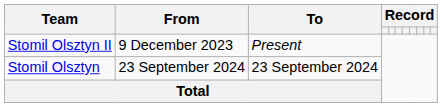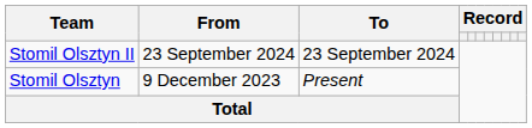 <table class="wikitable" style="text-align: center;">
 <tr>
 <th rowspan="2">Team</th>
 <th rowspan="2">From</th>
 <th rowspan="2">To</th>
 <th colspan="8">Record</th>
 </tr>
 <tr>
 <th></th>
 <th></th>
 <th></th>
 <th></th>
 <th></th>
 <th></th>
 <th></th>
 <th></th>
 </tr>
 <tr>
 <td align=left><a href='#'>Stomil Olsztyn II</a></td>
-<td align=left>9 December 2023</td>
-<td align=left><em>Present</em><br></td>
+<td align=left>23 September 2024</td>
+<td align=left>23 September 2024<br></td>
 </tr>
 <tr>
 <td align=left><a href='#'>Stomil Olsztyn</a></td>
-<td align=left>23 September 2024</td>
-<td align=left>23 September 2024<br></td>
+<td align=left>9 December 2023</td>
+<td align=left><em>Present</em><br></td>
 </tr>
 <tr>
 <th colspan="3">Total<br></th>
 </tr>
 </table>
